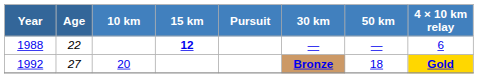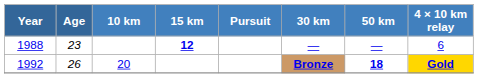 <table class="wikitable" style="font-size:95%; text-align:center; border:grey solid 1px; border-collapse:collapse; background:#ffffff;">
 <tr>
 <th style="background-color:#369; color:white; width:60px;"> Year </th>
 <th style="background-color:#369; color:white; width:40px;"> Age </th>
 <th style="background-color:#4180be; color:white; width:75px;"> 10 km </th>
 <th style="background-color:#4180be; color:white; width:75px;"> 15 km </th>
 <th style="background-color:#4180be; color:white; width:75px;"> Pursuit </th>
 <th style="background-color:#4180be; color:white; width:75px;"> 30 km </th>
 <th style="background-color:#4180be; color:white; width:75px;"> 50 km</th>
 <th style="background-color:#4180be; color:white; width:75px;"> 4 × 10 km <br> relay </th>
 </tr>
 <tr>
 <td><a href='#'>1988</a></td>
-<td><em>22</em></td>
+<td><em>23</em></td>
 <td></td>
 <td><strong><a href='#'>12</a></strong></td>
 <td></td>
 <td><a href='#'>—</a></td>
 <td><a href='#'>—</a></td>
 <td><a href='#'>6</a></td>
 </tr>
 <tr>
 <td><a href='#'>1992</a></td>
-<td><em>27</em></td>
+<td><em>26</em></td>
 <td><a href='#'>20</a></td>
 <td></td>
 <td><a href='#'></a></td>
 <td bgcolor="cc9966"><a href='#'><strong>Bronze</strong></a></td>
-<td><a href='#'>18</a></td>
+<td><strong><a href='#'>18</a></strong></td>
 <td style="background:gold;"><a href='#'><strong>Gold</strong></a></td>
 </tr>
 <tr>
 </tr>
 </table>
